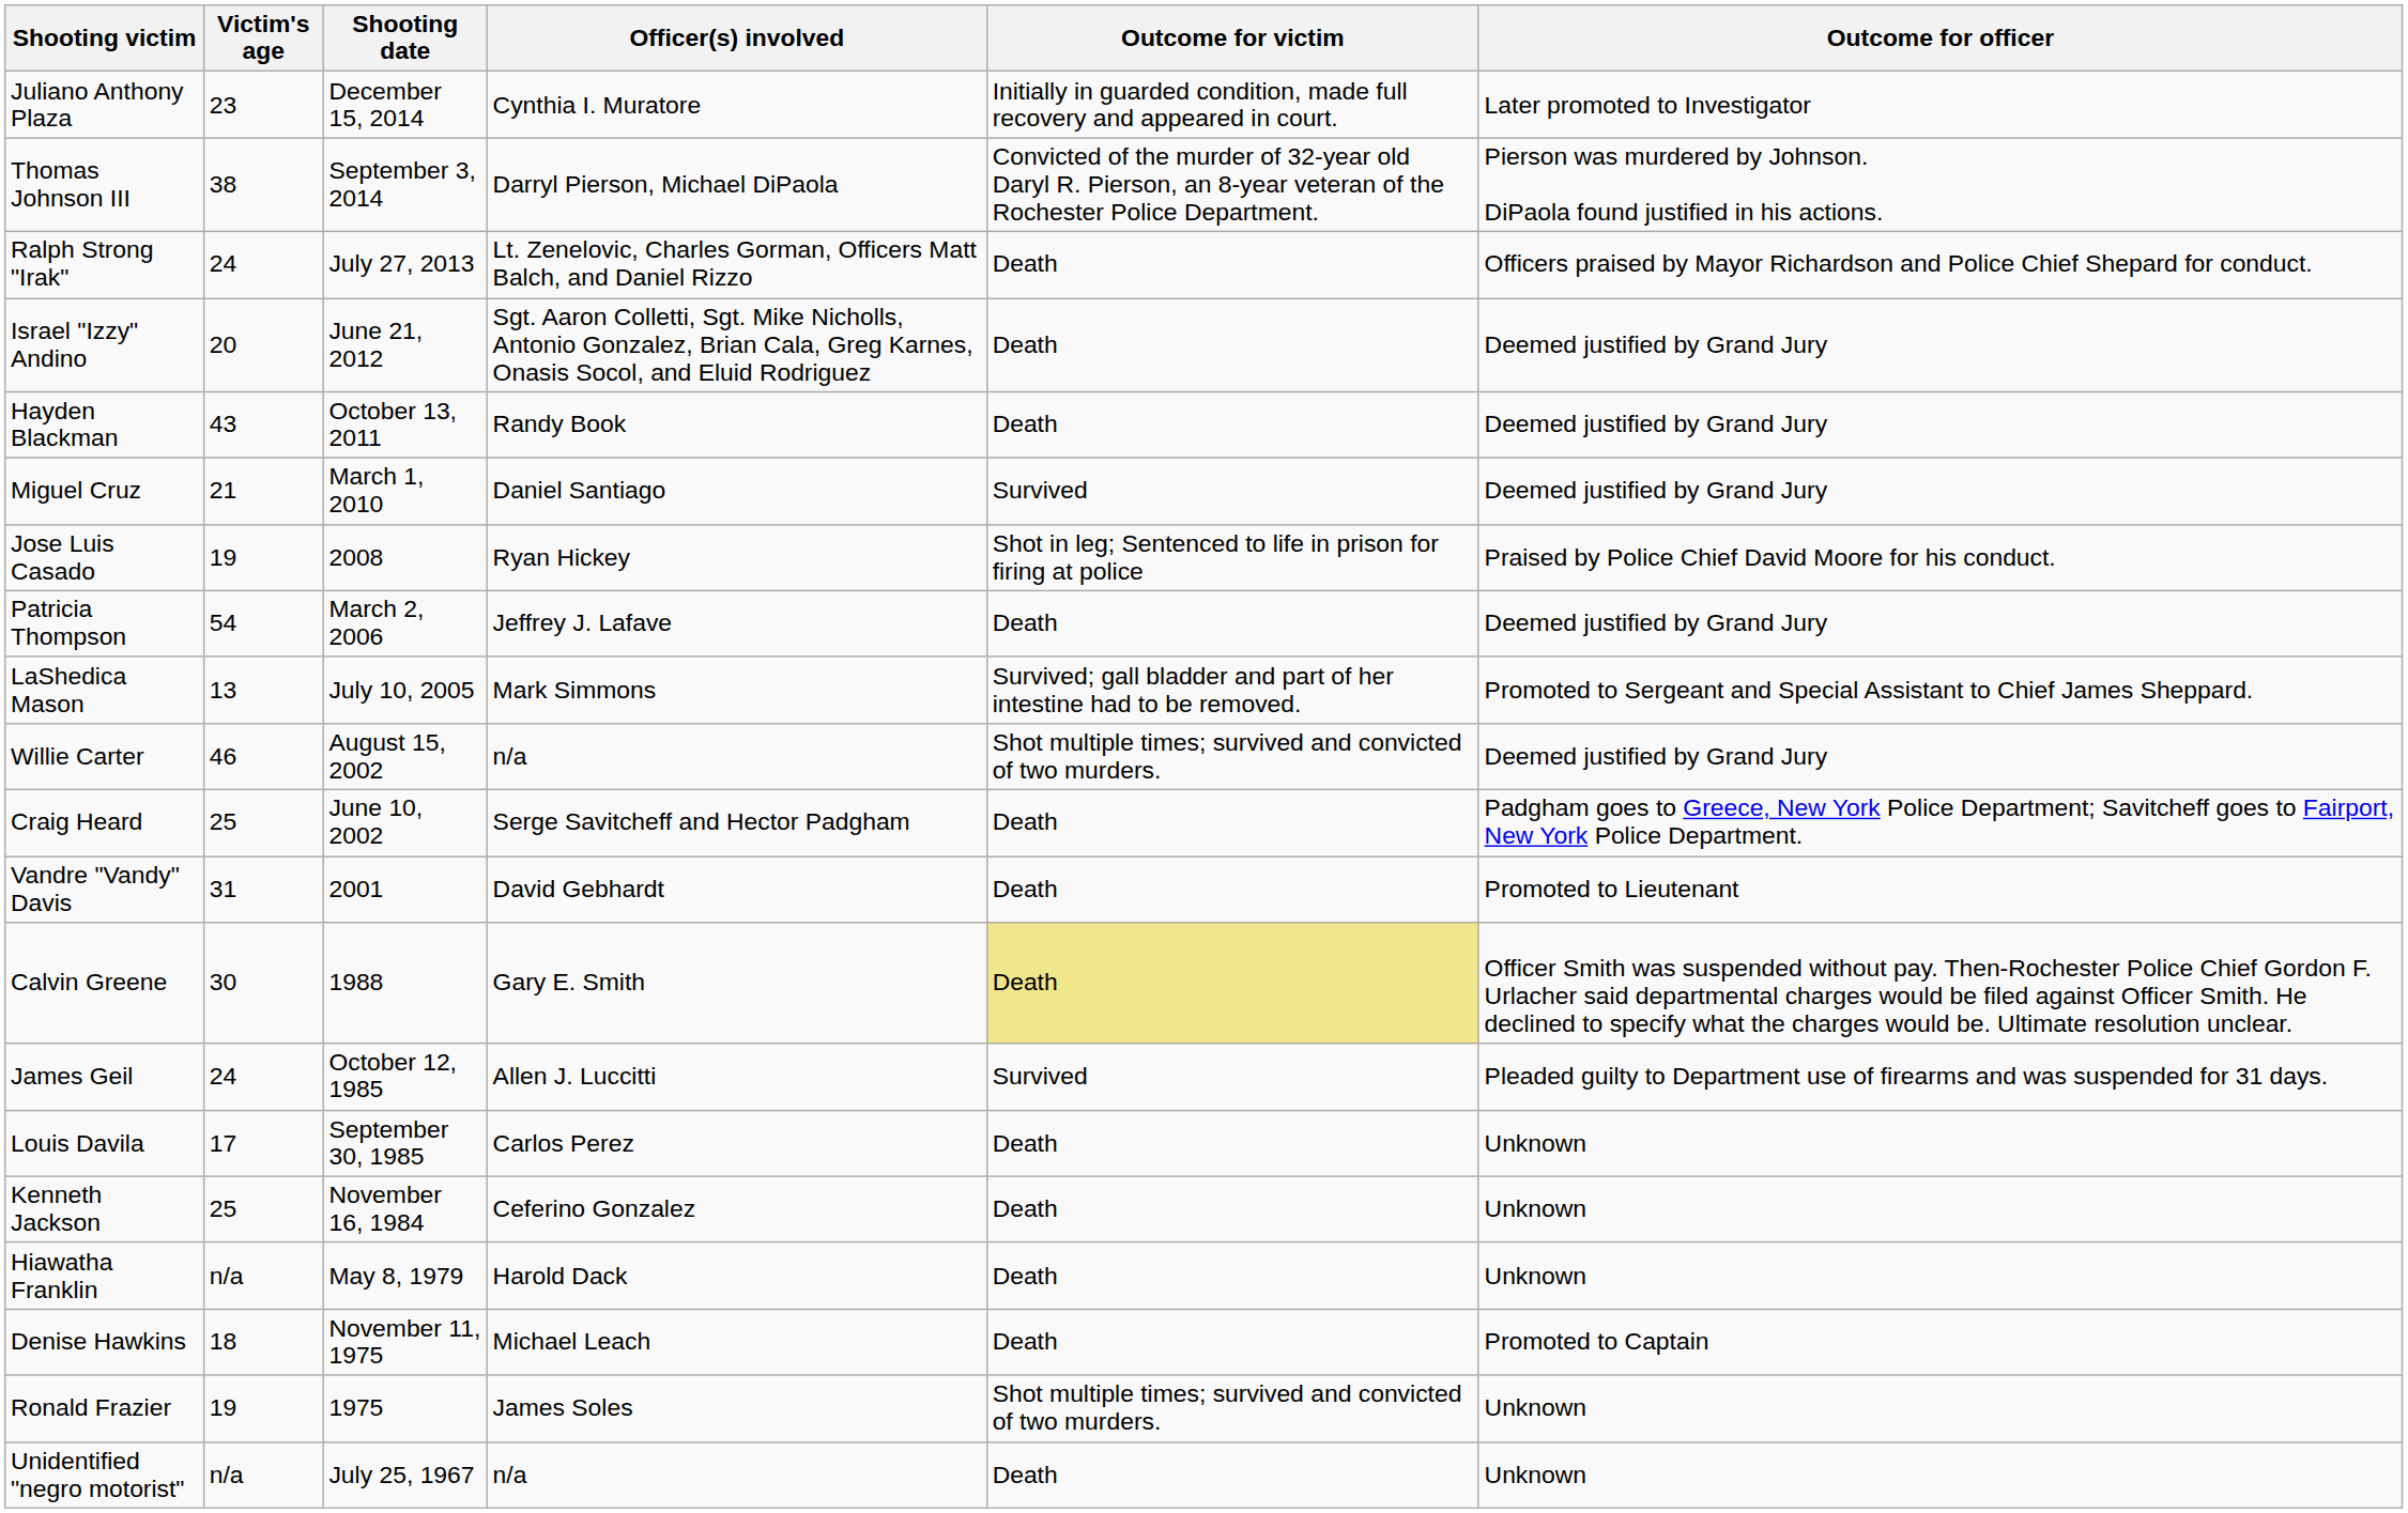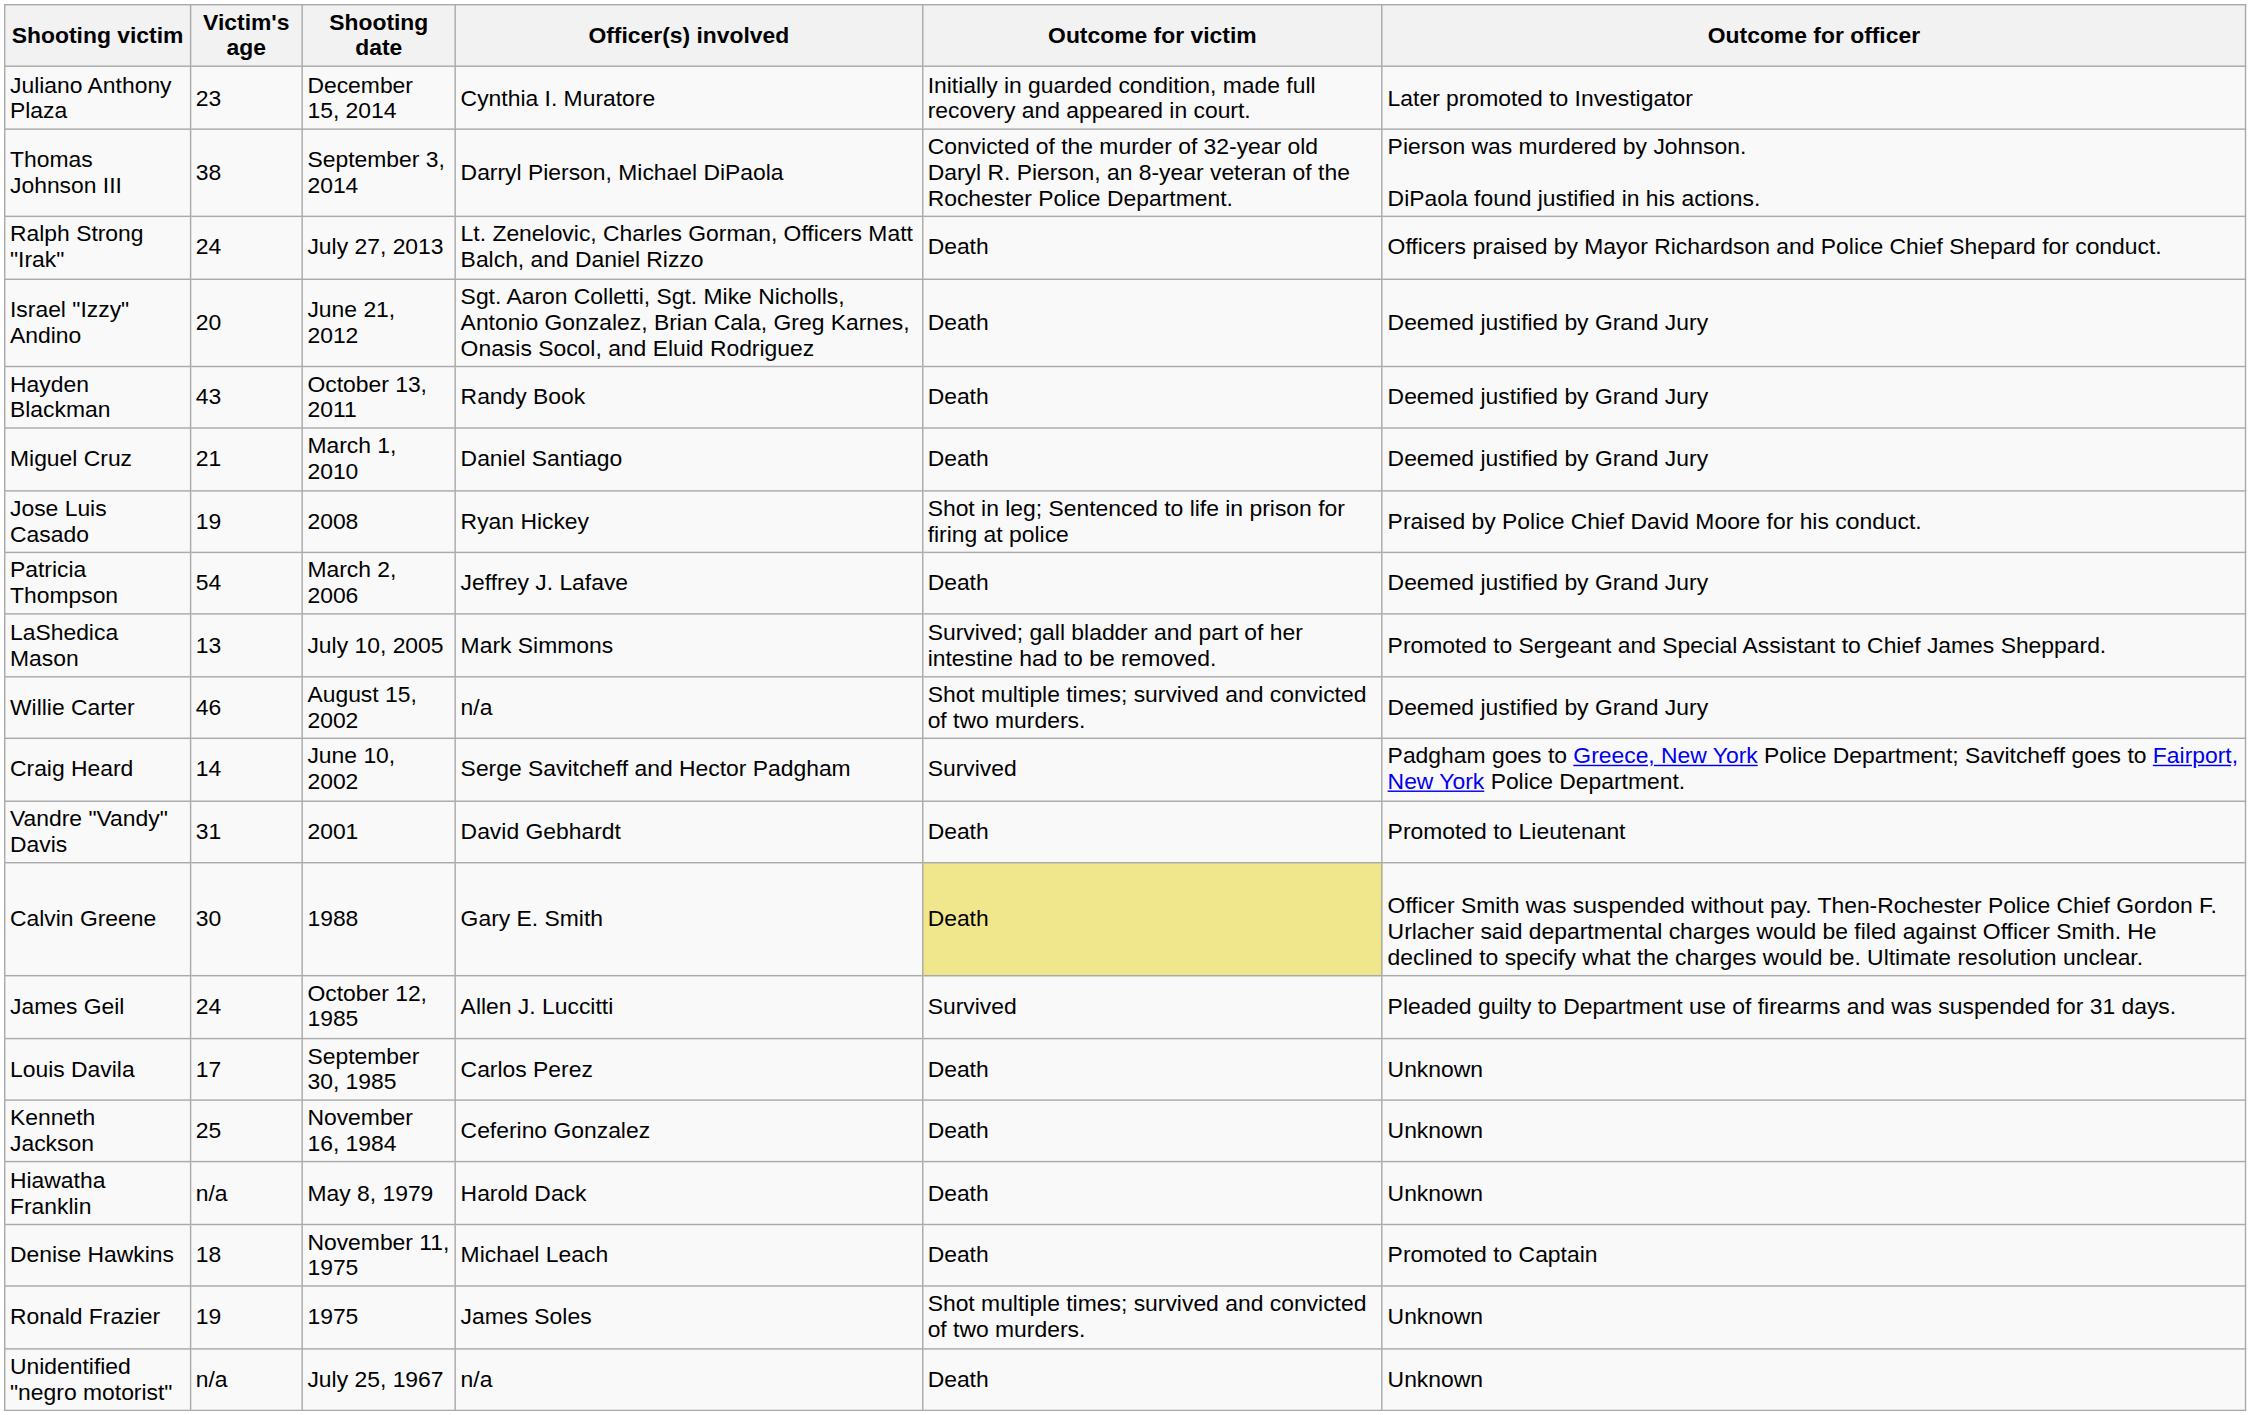 <table class="wikitable sortable">
 <tr>
 <th>Shooting victim</th>
 <th>Victim's age</th>
 <th>Shooting date</th>
 <th>Officer(s) involved</th>
 <th>Outcome for victim</th>
 <th>Outcome for officer</th>
 </tr>
 <tr>
 <td>Juliano Anthony Plaza </td>
 <td>23</td>
 <td>December 15, 2014</td>
 <td>Cynthia I. Muratore</td>
 <td>Initially in guarded condition, made full recovery and appeared in court.</td>
 <td>Later promoted to Investigator</td>
 </tr>
 <tr>
 <td>Thomas Johnson III</td>
 <td>38</td>
 <td>September 3, 2014</td>
 <td>Darryl Pierson, Michael DiPaola</td>
 <td>Convicted of the murder of 32-year old Daryl R. Pierson, an 8-year veteran of the Rochester Police Department.</td>
 <td>Pierson was murdered by Johnson. <br><br>DiPaola found justified in his actions.</td>
 </tr>
 <tr>
 <td>Ralph Strong "Irak"</td>
 <td>24</td>
 <td>July 27, 2013</td>
 <td>Lt. Zenelovic, Charles Gorman, Officers Matt Balch, and Daniel Rizzo</td>
 <td>Death</td>
 <td>Officers praised by Mayor Richardson and Police Chief Shepard for conduct.</td>
 </tr>
 <tr>
 <td>Israel "Izzy" Andino </td>
 <td>20</td>
 <td>June 21, 2012</td>
 <td>Sgt. Aaron Colletti, Sgt. Mike Nicholls, Antonio Gonzalez, Brian Cala, Greg Karnes, Onasis Socol, and Eluid Rodriguez</td>
 <td>Death</td>
 <td>Deemed justified by Grand Jury</td>
 </tr>
 <tr>
 <td>Hayden Blackman </td>
 <td>43</td>
 <td>October 13, 2011</td>
 <td>Randy Book</td>
 <td>Death</td>
 <td>Deemed justified by Grand Jury</td>
 </tr>
 <tr>
 <td>Miguel Cruz</td>
 <td>21</td>
 <td>March 1, 2010</td>
 <td>Daniel Santiago</td>
-<td>Survived</td>
+<td>Death</td>
 <td>Deemed justified by Grand Jury</td>
 </tr>
 <tr>
 <td>Jose Luis Casado</td>
 <td>19</td>
 <td>2008</td>
 <td>Ryan Hickey</td>
 <td>Shot in leg; Sentenced to life in prison for firing at police</td>
 <td>Praised by Police Chief David Moore for his conduct.</td>
 </tr>
 <tr>
 <td>Patricia Thompson </td>
 <td>54</td>
 <td>March 2, 2006</td>
 <td>Jeffrey J. Lafave</td>
 <td>Death</td>
 <td>Deemed justified by Grand Jury</td>
 </tr>
 <tr>
 <td>LaShedica Mason</td>
 <td>13</td>
 <td>July 10, 2005</td>
 <td>Mark Simmons</td>
 <td>Survived; gall bladder and part of her intestine had to be removed.</td>
 <td>Promoted to Sergeant and Special Assistant to Chief James Sheppard.</td>
 </tr>
 <tr>
 <td>Willie Carter</td>
 <td>46</td>
 <td>August 15, 2002</td>
 <td>n/a</td>
 <td>Shot multiple times; survived and convicted of two murders.</td>
 <td>Deemed justified by Grand Jury</td>
 </tr>
 <tr>
 <td>Craig Heard</td>
-<td>25</td>
+<td>14</td>
 <td>June 10, 2002</td>
 <td>Serge Savitcheff and Hector Padgham</td>
-<td>Death</td>
+<td>Survived</td>
 <td>Padgham goes to <a href='#'>Greece, New York</a> Police Department; Savitcheff goes to <a href='#'>Fairport, New York</a> Police Department.</td>
 </tr>
 <tr>
 <td>Vandre "Vandy" Davis</td>
 <td>31</td>
 <td>2001</td>
 <td>David Gebhardt</td>
 <td>Death</td>
 <td>Promoted to Lieutenant</td>
 </tr>
 <tr>
 <td>Calvin Greene</td>
 <td>30</td>
 <td>1988</td>
 <td>Gary E. Smith</td>
 <td style="background: khaki;">Death</td>
 <td><br>Officer Smith was suspended without pay. Then-Rochester Police Chief Gordon F. Urlacher said departmental charges would be filed against Officer Smith. He declined to specify what the charges would be. Ultimate resolution unclear.</td>
 </tr>
 <tr>
 <td>James Geil</td>
 <td>24</td>
 <td>October 12, 1985</td>
 <td>Allen J. Luccitti</td>
 <td>Survived</td>
 <td>Pleaded guilty to Department use of firearms  and was suspended for 31 days.</td>
 </tr>
 <tr>
 <td>Louis Davila</td>
 <td>17</td>
 <td>September 30, 1985</td>
 <td>Carlos Perez</td>
 <td>Death</td>
 <td>Unknown</td>
 </tr>
 <tr>
 <td>Kenneth Jackson</td>
 <td>25</td>
 <td>November 16, 1984</td>
 <td>Ceferino Gonzalez</td>
 <td>Death</td>
 <td>Unknown</td>
 </tr>
 <tr>
 <td>Hiawatha Franklin</td>
 <td>n/a</td>
 <td>May 8, 1979</td>
 <td>Harold Dack</td>
 <td>Death</td>
 <td>Unknown</td>
 </tr>
 <tr>
 <td>Denise Hawkins</td>
 <td>18</td>
 <td>November 11, 1975</td>
 <td>Michael Leach</td>
 <td>Death</td>
 <td>Promoted to Captain</td>
 </tr>
 <tr>
 <td>Ronald Frazier</td>
 <td>19</td>
 <td>1975</td>
 <td>James Soles</td>
 <td>Shot multiple times; survived and convicted of two murders.</td>
 <td>Unknown</td>
 </tr>
 <tr>
 <td>Unidentified "negro motorist" </td>
 <td>n/a</td>
 <td>July 25, 1967</td>
 <td>n/a</td>
 <td>Death</td>
 <td>Unknown</td>
 </tr>
 </table>
